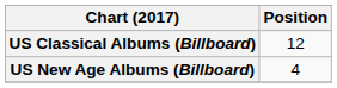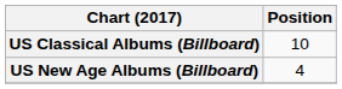 <table class="wikitable plainrowheaders sortable" style="text-align:center">
 <tr>
 <th scope="col">Chart (2017)</th>
 <th scope="col">Position</th>
 </tr>
 <tr>
 <th scope="row">US Classical Albums (<em>Billboard</em>)</th>
-<td>12</td>
+<td>10</td>
 </tr>
 <tr>
 <th scope="row">US New Age Albums (<em>Billboard</em>)</th>
 <td>4</td>
 </tr>
 <tr>
 </tr>
 </table>
